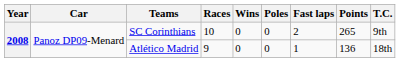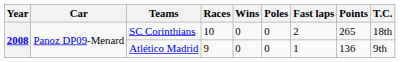 <table class="wikitable" style="font-size:95%">
 <tr>
 <th>Year</th>
 <th>Car</th>
 <th>Teams</th>
 <th>Races</th>
 <th>Wins</th>
 <th>Poles</th>
 <th>Fast laps</th>
 <th>Points</th>
 <th>T.C.</th>
 </tr>
 <tr>
 <th rowspan="2"><a href='#'>2008</a></th>
 <td rowspan="2"><a href='#'>Panoz DP09</a>-Menard</td>
 <td> <a href='#'>SC Corinthians</a></td>
 <td>10</td>
 <td>0</td>
 <td>0</td>
 <td>2</td>
 <td>265</td>
-<td>9th</td>
+<td>18th</td>
 </tr>
 <tr>
 <td> <a href='#'>Atlético Madrid</a></td>
 <td>9</td>
 <td>0</td>
 <td>0</td>
 <td>1</td>
 <td>136</td>
-<td>18th</td>
+<td>9th</td>
 </tr>
 </table>
